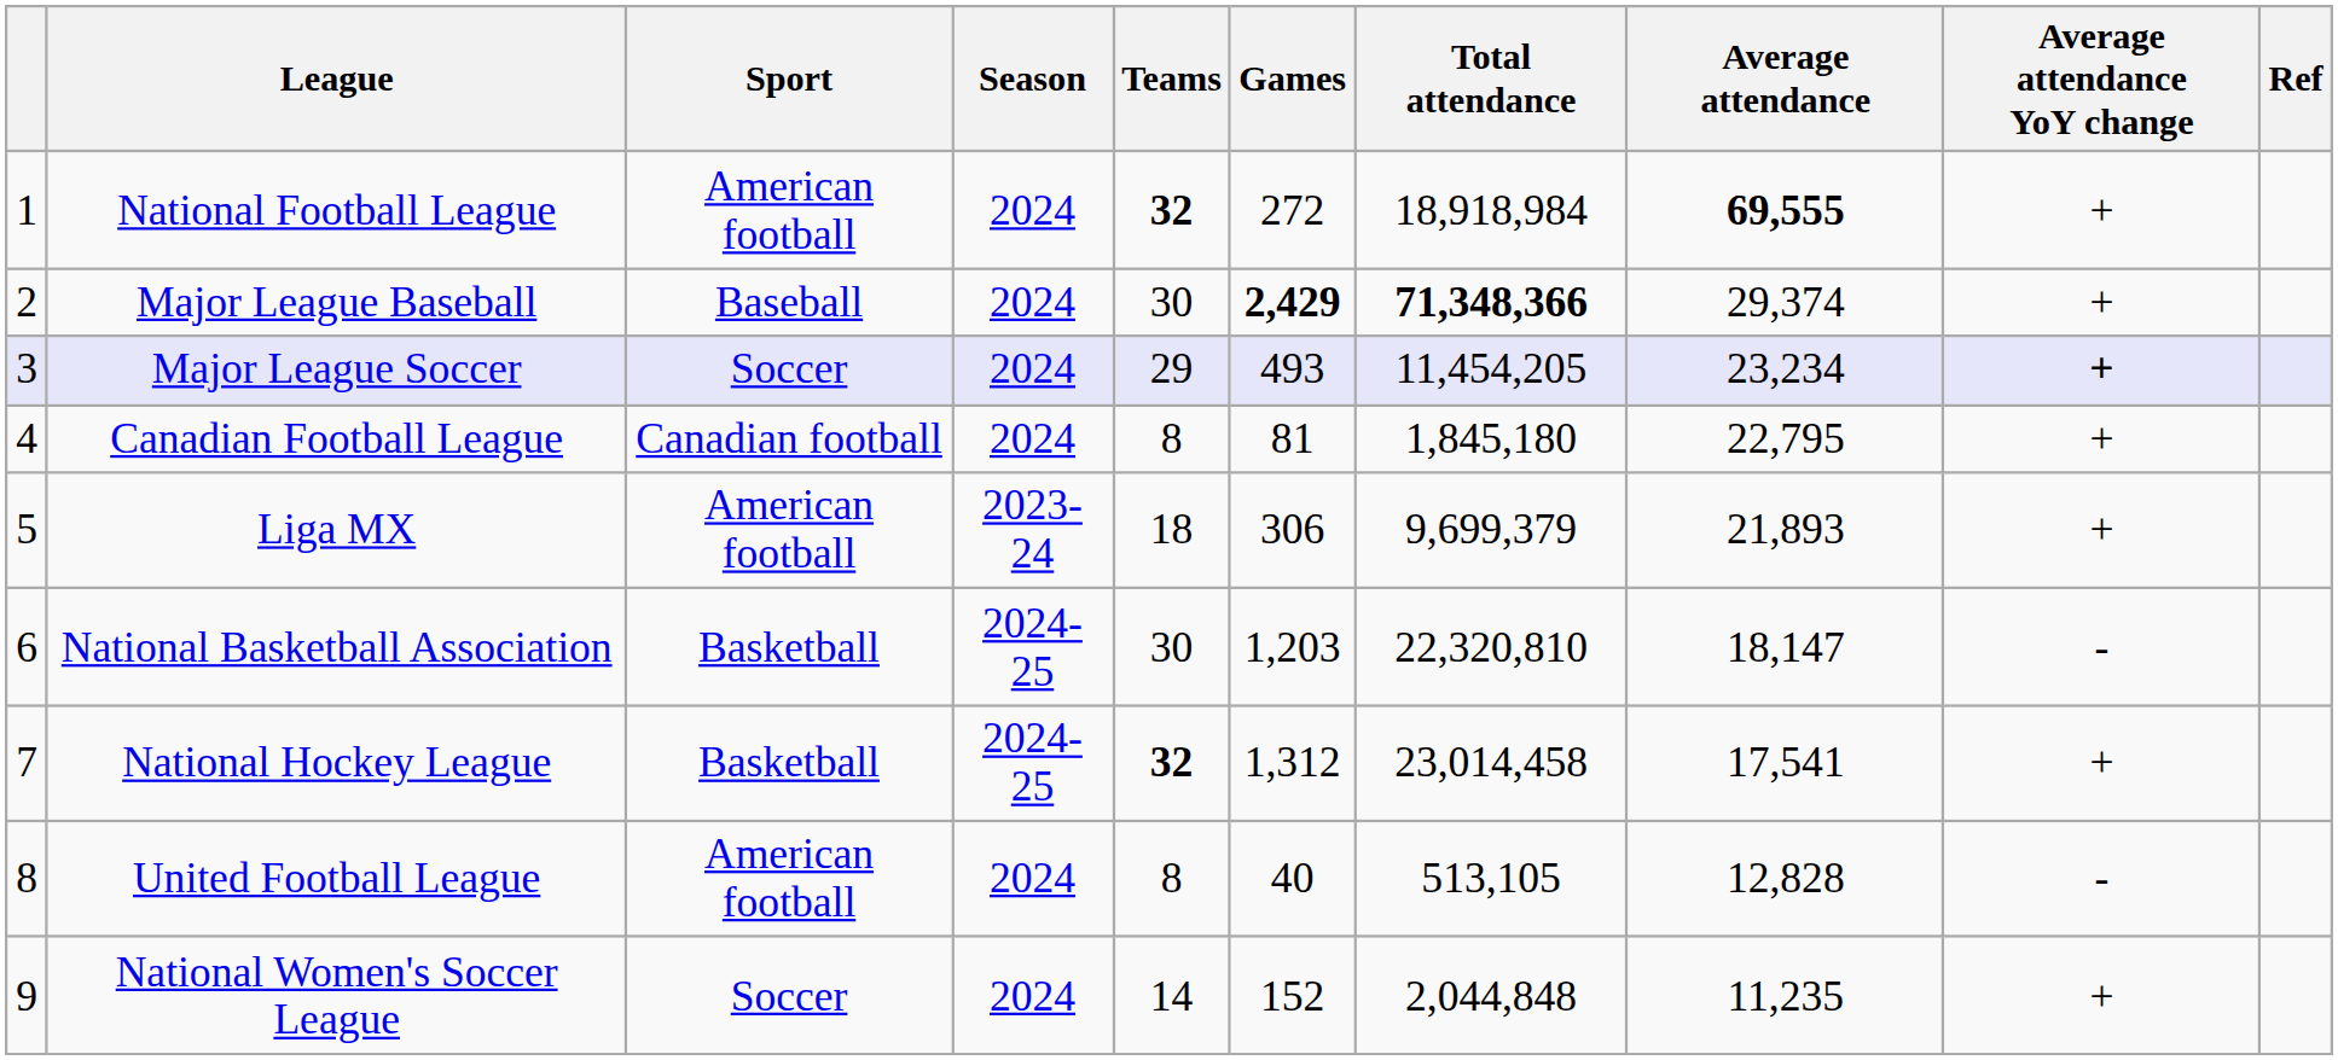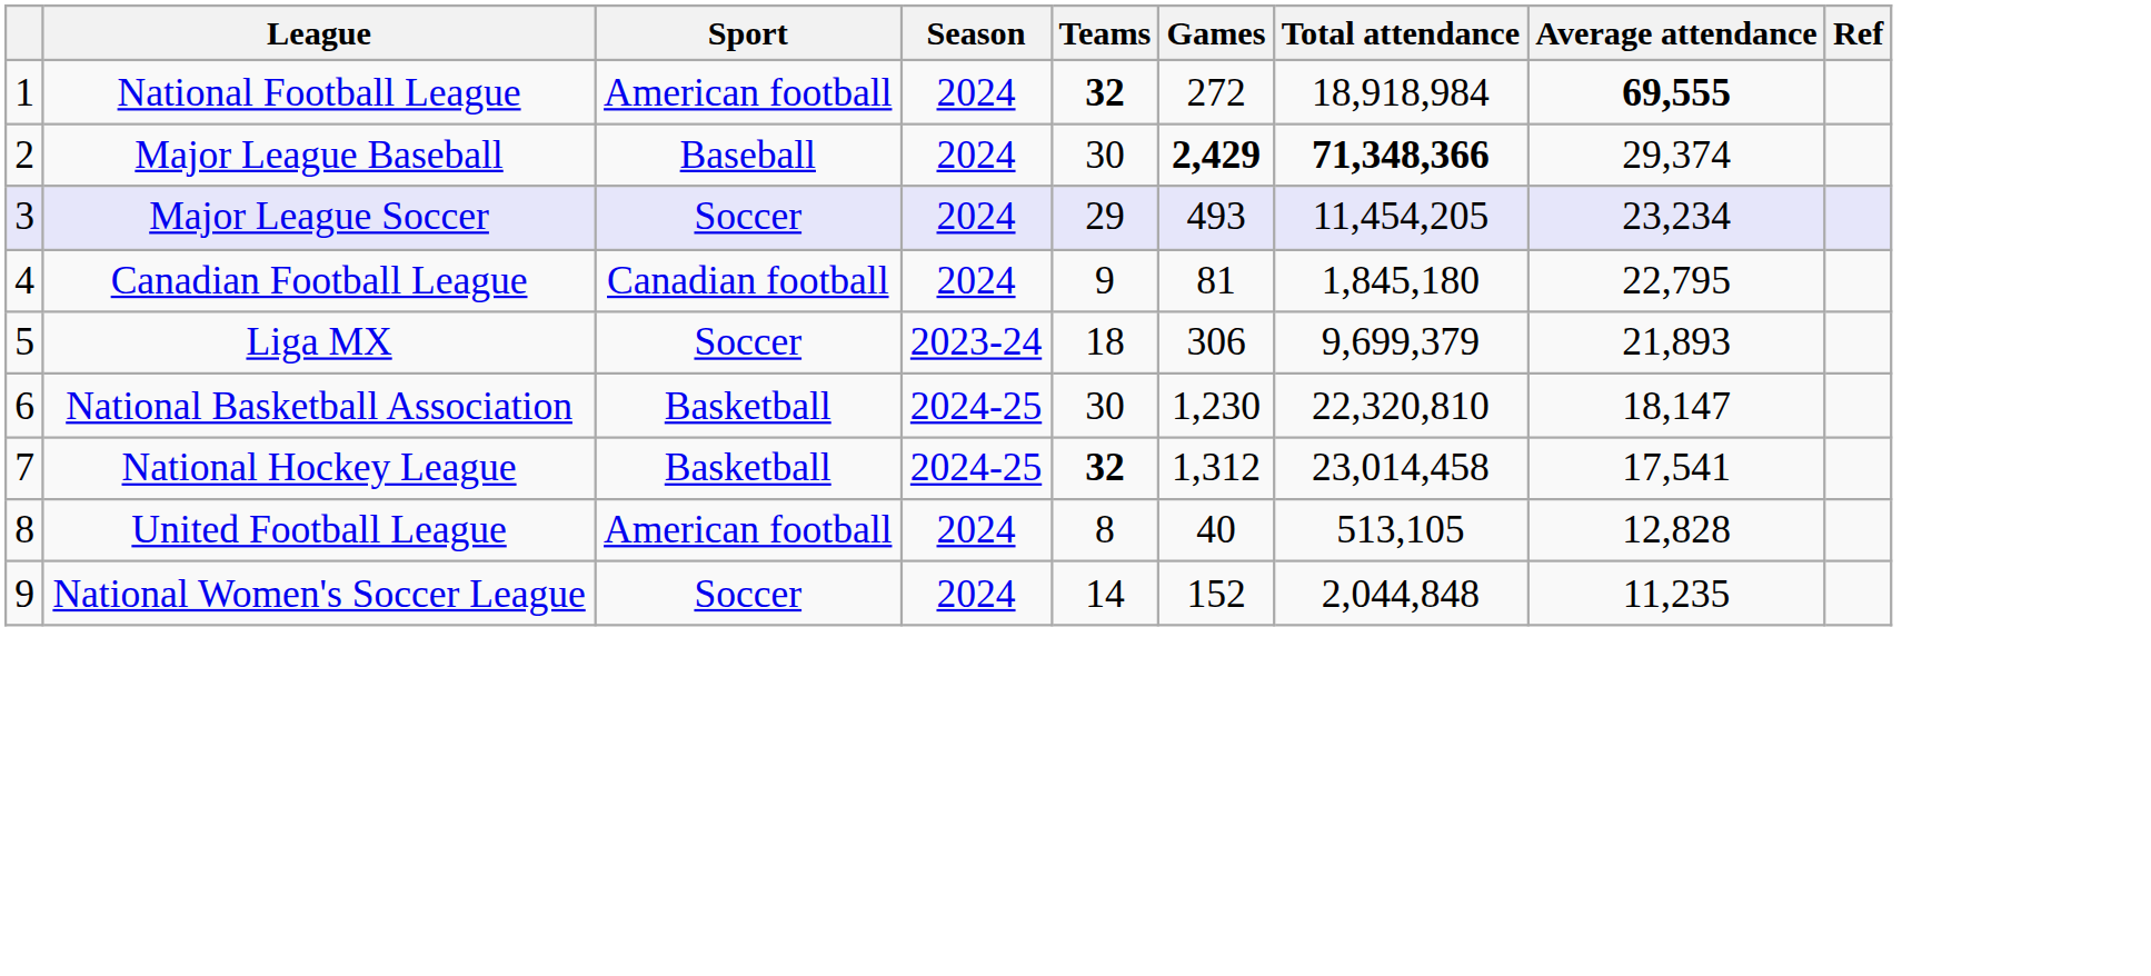 <table class="wikitable sortable" style="text-align:center">
 <tr>
 <th style=font-size:85%></th>
 <th style=font-size:85% class=unsortable>League</th>
 <th style=font-size:85% class=unsortable>Sport</th>
 <th style=font-size:85% class=unsortable>Season</th>
 <th style=font-size:85%>Teams</th>
 <th style=font-size:85%>Games</th>
 <th style=font-size:85%>Total attendance</th>
 <th style=font-size:85%>Average attendance</th>
-<th style=font-size:85%>Average attendance<br>YoY change</th>
 <th style=font-size:85% class=unsortable>Ref</th>
 </tr>
 <tr>
 <td>1</td>
 <td><a href='#'>National Football League</a></td>
 <td><a href='#'>American football</a></td>
 <td><a href='#'>2024</a></td>
 <td><strong>32</strong></td>
 <td>272</td>
 <td>18,918,984</td>
 <td><strong>69,555</strong></td>
-<td>+</td>
 <td></td>
 </tr>
 <tr>
 <td>2</td>
 <td><a href='#'>Major League Baseball</a></td>
 <td><a href='#'>Baseball</a></td>
 <td><a href='#'>2024</a></td>
 <td>30</td>
 <td><strong>2,429</strong></td>
 <td><strong>71,348,366</strong></td>
 <td>29,374</td>
-<td>+</td>
 <td></td>
 </tr>
 <tr style="background: #E6E6FA;">
 <td>3</td>
 <td><a href='#'>Major League Soccer</a></td>
 <td><a href='#'>Soccer</a></td>
 <td><a href='#'>2024</a></td>
 <td>29</td>
 <td>493</td>
 <td>11,454,205</td>
 <td>23,234</td>
-<td><strong>+</strong></td>
 <td></td>
 </tr>
 <tr>
 <td>4</td>
 <td><a href='#'>Canadian Football League</a></td>
 <td><a href='#'>Canadian football</a></td>
 <td><a href='#'>2024</a></td>
-<td>8</td>
+<td>9</td>
 <td>81</td>
 <td>1,845,180</td>
 <td>22,795</td>
-<td>+</td>
 <td></td>
 </tr>
 <tr>
 <td>5</td>
 <td><a href='#'>Liga MX</a></td>
-<td><a href='#'>American football</a></td>
+<td><a href='#'>Soccer</a></td>
 <td><a href='#'>2023-24</a></td>
 <td>18</td>
 <td>306</td>
 <td>9,699,379</td>
 <td>21,893</td>
-<td>+</td>
 <td></td>
 </tr>
 <tr>
 <td>6</td>
 <td><a href='#'>National Basketball Association</a></td>
 <td><a href='#'>Basketball</a></td>
 <td><a href='#'>2024-25</a></td>
 <td>30</td>
-<td>1,203</td>
+<td>1,230</td>
 <td>22,320,810</td>
 <td>18,147</td>
-<td>-</td>
 <td></td>
 </tr>
 <tr>
 <td>7</td>
 <td><a href='#'>National Hockey League</a></td>
 <td><a href='#'>Basketball</a></td>
 <td><a href='#'>2024-25</a></td>
 <td><strong>32</strong></td>
 <td>1,312</td>
 <td>23,014,458</td>
 <td>17,541</td>
-<td>+</td>
 <td></td>
 </tr>
 <tr>
 <td>8</td>
 <td><a href='#'>United Football League</a></td>
 <td><a href='#'>American football</a></td>
 <td><a href='#'>2024</a></td>
 <td>8</td>
 <td>40</td>
 <td>513,105</td>
 <td>12,828</td>
-<td>-</td>
 <td></td>
 </tr>
 <tr>
 <td>9</td>
 <td><a href='#'>National Women's Soccer League</a></td>
 <td><a href='#'>Soccer</a></td>
 <td><a href='#'>2024</a></td>
 <td>14</td>
 <td>152</td>
 <td>2,044,848</td>
 <td>11,235</td>
-<td>+</td>
 <td></td>
 </tr>
 </table>
